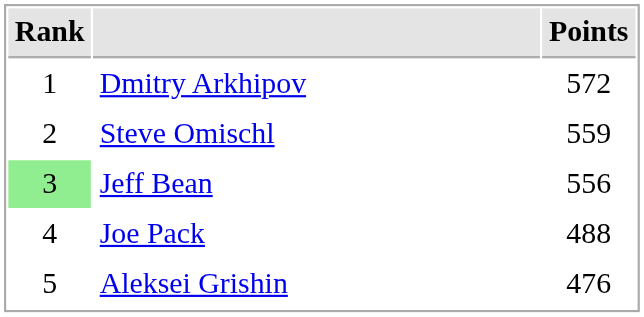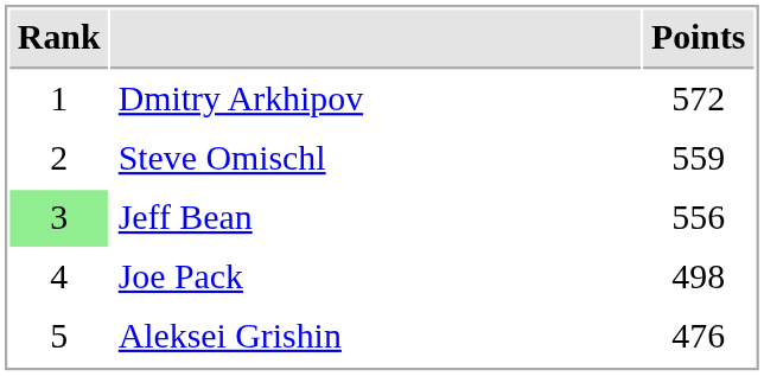 <table cellspacing="1" cellpadding="3" style="border:1px solid #AAAAAA;font-size:86%">
 <tr bgcolor="#E4E4E4">
 <th style="border-bottom:1px solid #AAAAAA" width=10>Rank</th>
 <th style="border-bottom:1px solid #AAAAAA" width=200></th>
 <th style="border-bottom:1px solid #AAAAAA" width=20>Points</th>
 </tr>
 <tr>
 <td align="center">1</td>
 <td> <a href='#'>Dmitry Arkhipov</a></td>
 <td align=center>572</td>
 </tr>
 <tr>
 <td align="center">2</td>
 <td> <a href='#'>Steve Omischl</a></td>
 <td align=center>559</td>
 </tr>
 <tr>
 <td align="center" style="background: lightgreen;">3</td>
 <td> <a href='#'>Jeff Bean</a></td>
 <td align=center>556</td>
 </tr>
 <tr>
 <td align="center">4</td>
 <td> <a href='#'>Joe Pack</a></td>
-<td align=center>488</td>
+<td align=center>498</td>
 </tr>
 <tr>
 <td align="center">5</td>
 <td> <a href='#'>Aleksei Grishin</a></td>
 <td align=center>476</td>
 </tr>
 </table>
